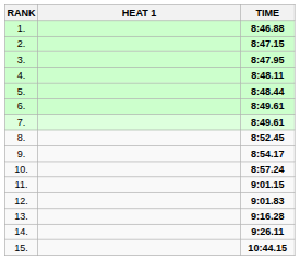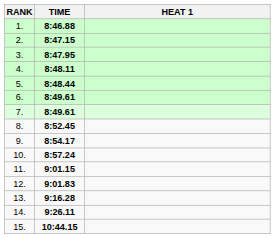 <table class="wikitable" style="border-collapse: collapse; font-size: 90%;">
 <tr>
 <th>RANK</th>
+<th style="width: 5em">TIME</th>
 <th style="width: 20em">HEAT 1</th>
-<th style="width: 5em">TIME</th>
 </tr>
 <tr style="background:#ccffcc;">
 <td align="center">1.</td>
+<td align="center"><strong>8:46.88</strong></td>
 <td></td>
-<td align="center"><strong>8:46.88</strong></td>
 </tr>
 <tr style="background:#ccffcc;">
 <td align="center">2.</td>
+<td align="center"><strong>8:47.15</strong></td>
 <td></td>
-<td align="center"><strong>8:47.15</strong></td>
 </tr>
 <tr style="background:#ccffcc;">
 <td align="center">3.</td>
+<td align="center"><strong>8:47.95</strong></td>
 <td></td>
-<td align="center"><strong>8:47.95</strong></td>
 </tr>
 <tr style="background:#ccffcc;">
 <td align="center">4.</td>
+<td align="center"><strong>8:48.11</strong></td>
 <td></td>
-<td align="center"><strong>8:48.11</strong></td>
 </tr>
 <tr style="background:#ccffcc;">
 <td align="center">5.</td>
+<td align="center"><strong>8:48.44</strong></td>
 <td></td>
-<td align="center"><strong>8:48.44</strong></td>
 </tr>
 <tr style="background:#ccffcc;">
 <td align="center">6.</td>
+<td align="center"><strong>8:49.61</strong></td>
 <td></td>
-<td align="center"><strong>8:49.61</strong></td>
 </tr>
 <tr style="background:#ddffdd;">
 <td align="center">7.</td>
+<td align="center"><strong>8:49.61</strong></td>
 <td></td>
-<td align="center"><strong>8:49.61</strong></td>
 </tr>
 <tr>
 <td align="center">8.</td>
+<td align="center"><strong>8:52.45</strong></td>
 <td></td>
-<td align="center"><strong>8:52.45</strong></td>
 </tr>
 <tr>
 <td align="center">9.</td>
+<td align="center"><strong>8:54.17</strong></td>
 <td></td>
-<td align="center"><strong>8:54.17</strong></td>
 </tr>
 <tr>
 <td align="center">10.</td>
+<td align="center"><strong>8:57.24</strong></td>
 <td></td>
-<td align="center"><strong>8:57.24</strong></td>
 </tr>
 <tr>
 <td align="center">11.</td>
+<td align="center"><strong>9:01.15</strong></td>
 <td></td>
-<td align="center"><strong>9:01.15</strong></td>
 </tr>
 <tr>
 <td align="center">12.</td>
+<td align="center"><strong>9:01.83</strong></td>
 <td></td>
-<td align="center"><strong>9:01.83</strong></td>
 </tr>
 <tr>
 <td align="center">13.</td>
+<td align="center"><strong>9:16.28</strong></td>
 <td></td>
-<td align="center"><strong>9:16.28</strong></td>
 </tr>
 <tr>
 <td align="center">14.</td>
+<td align="center"><strong>9:26.11</strong></td>
 <td></td>
-<td align="center"><strong>9:26.11</strong></td>
 </tr>
 <tr>
 <td align="center">15.</td>
+<td align="center"><strong>10:44.15</strong></td>
 <td></td>
-<td align="center"><strong>10:44.15</strong></td>
 </tr>
 </table>
